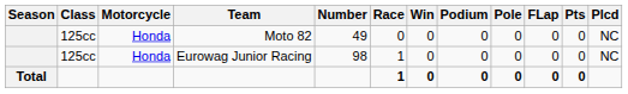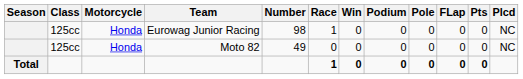 <table class="wikitable">
 <tr>
 <th>Season</th>
 <th>Class</th>
 <th>Motorcycle</th>
 <th>Team</th>
 <th>Number</th>
 <th>Race</th>
 <th>Win</th>
 <th>Podium</th>
 <th>Pole</th>
 <th>FLap</th>
 <th>Pts</th>
 <th>Plcd</th>
 </tr>
 <tr align="right">
 <th></th>
 <td>125cc</td>
 <td><a href='#'>Honda</a></td>
-<td>Moto 82</td>
-<td>49</td>
-<td>0</td>
+<td>Eurowag Junior Racing</td>
+<td>98</td>
+<td>1</td>
 <td>0</td>
 <td>0</td>
 <td>0</td>
 <td>0</td>
 <td>0</td>
 <td>NC</td>
 </tr>
 <tr align="right">
 <th></th>
 <td>125cc</td>
 <td><a href='#'>Honda</a></td>
-<td>Eurowag Junior Racing</td>
-<td>98</td>
-<td>1</td>
+<td>Moto 82</td>
+<td>49</td>
+<td>0</td>
 <td>0</td>
 <td>0</td>
 <td>0</td>
 <td>0</td>
 <td>0</td>
 <td>NC</td>
 </tr>
 <tr align="right">
 <th>Total</th>
 <td></td>
 <td></td>
 <td></td>
 <td></td>
 <td><strong>1</strong></td>
 <td><strong>0</strong></td>
 <td><strong>0</strong></td>
 <td><strong>0</strong></td>
 <td><strong>0</strong></td>
 <td><strong>0</strong></td>
 <td></td>
 </tr>
 </table>
